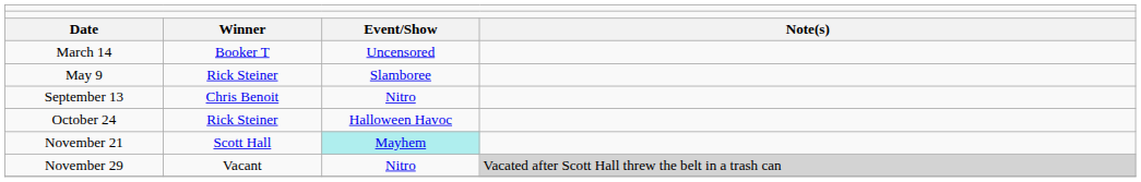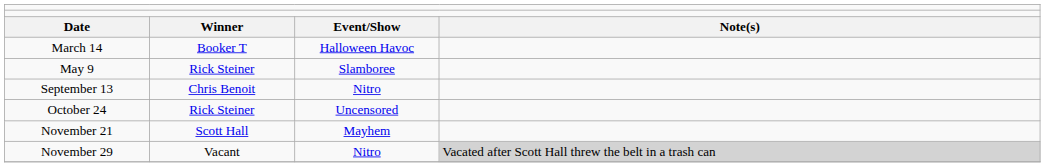 <table class="wikitable" style="text-align:center; width:100%;">
 <tr>
 <td colspan="5"></td>
 </tr>
 <tr>
 <td colspan="5"><strong></strong></td>
 </tr>
 <tr>
 <th width=14%>Date</th>
 <th width=14%>Winner</th>
 <th width=14%>Event/Show</th>
 <th width=58%>Note(s)</th>
 </tr>
 <tr>
 <td>March 14</td>
 <td><a href='#'>Booker T</a></td>
-<td><a href='#'>Uncensored</a></td>
+<td><a href='#'>Halloween Havoc</a></td>
 <td align=left></td>
 </tr>
 <tr>
 <td>May 9</td>
 <td><a href='#'>Rick Steiner</a></td>
 <td><a href='#'>Slamboree</a></td>
 <td align=left></td>
 </tr>
 <tr>
 <td>September 13</td>
 <td><a href='#'>Chris Benoit</a></td>
 <td><a href='#'>Nitro</a></td>
 <td align=left></td>
 </tr>
 <tr>
 <td>October 24</td>
 <td><a href='#'>Rick Steiner</a></td>
-<td><a href='#'>Halloween Havoc</a></td>
+<td><a href='#'>Uncensored</a></td>
 <td align=left></td>
 </tr>
 <tr>
 <td>November 21</td>
 <td><a href='#'>Scott Hall</a></td>
-<td style="background: paleturquoise;"><a href='#'>Mayhem</a></td>
+<td><a href='#'>Mayhem</a></td>
 <td align=left></td>
 </tr>
 <tr>
 <td>November 29</td>
 <td>Vacant</td>
 <td><a href='#'>Nitro</a></td>
 <td align=left style="background: lightgrey;">Vacated after Scott Hall threw the belt in a trash can</td>
 </tr>
 <tr>
 </tr>
 </table>
